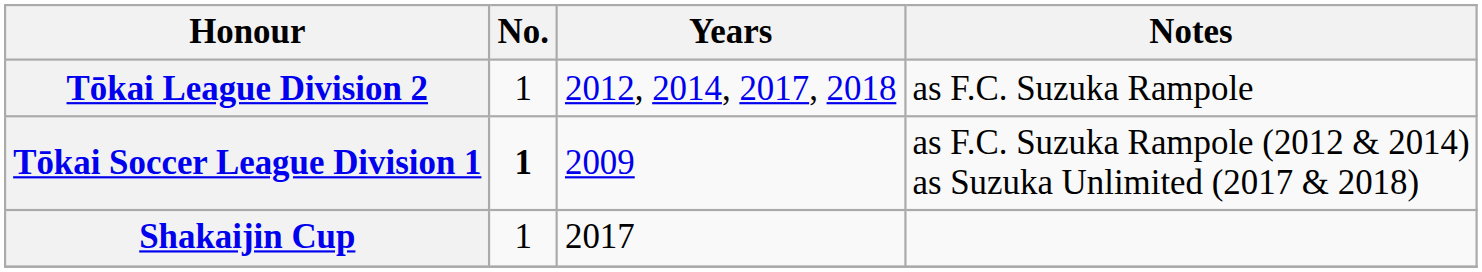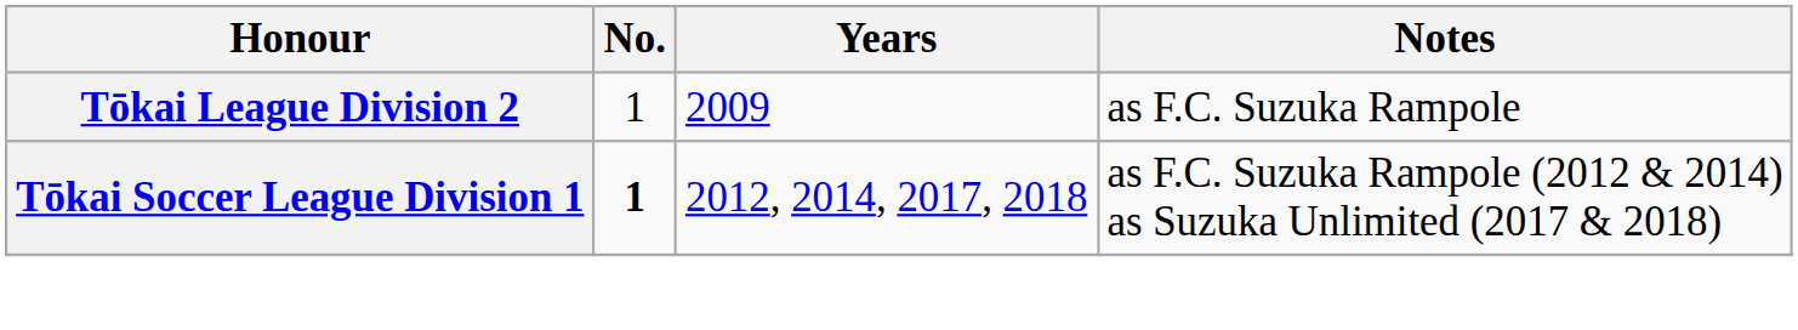 <table class="wikitable plainrowheaders">
 <tr>
 <th scope=col>Honour</th>
 <th scope=col>No.</th>
 <th scope=col>Years</th>
 <th scope=col>Notes</th>
 </tr>
 <tr>
 <th scope=row><a href='#'>Tōkai League Division 2</a></th>
 <td align="center">1</td>
-<td><a href='#'>2012</a>, <a href='#'>2014</a>, <a href='#'>2017</a>, <a href='#'>2018</a></td>
+<td><a href='#'>2009</a></td>
 <td>as F.C. Suzuka Rampole</td>
 </tr>
 <tr>
 <th scope=row><a href='#'>Tōkai Soccer League Division 1</a></th>
 <td align="center"><strong>1</strong></td>
-<td><a href='#'>2009</a></td>
+<td><a href='#'>2012</a>, <a href='#'>2014</a>, <a href='#'>2017</a>, <a href='#'>2018</a></td>
 <td>as F.C. Suzuka Rampole (2012 & 2014) <br> as Suzuka Unlimited (2017 & 2018)</td>
-</tr>
-<tr>
-<th scope=row><a href='#'>Shakaijin Cup</a></th>
-<td align="center">1</td>
-<td>2017</td>
-<td></td>
 </tr>
 <tr>
 </tr>
 </table>
